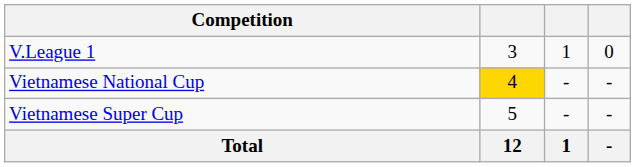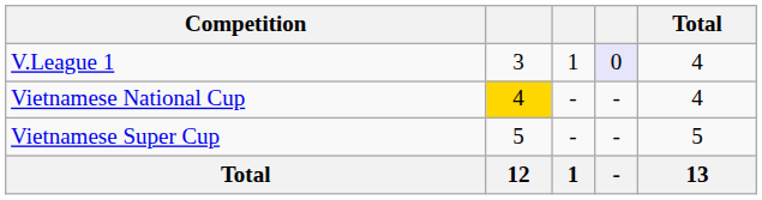 <table class="wikitable"  style="width:30%; font-size:90%; text-align:center;">
 <tr>
 <th>Competition</th>
 <th></th>
 <th></th>
 <th></th>
+<th>Total</th>
 </tr>
 <tr>
 <td align=left><a href='#'>V.League 1</a></td>
 <td>3</td>
 <td>1</td>
-<td>0</td>
+<td style="background: lavender;">0</td>
+<td>4</td>
 </tr>
 <tr>
 <td align=left><a href='#'>Vietnamese National Cup</a></td>
 <td style="background: gold;">4</td>
 <td>-</td>
 <td>-</td>
+<td>4</td>
 </tr>
 <tr>
 <td align=left><a href='#'>Vietnamese Super Cup</a></td>
 <td>5</td>
 <td>-</td>
 <td>-</td>
+<td>5</td>
 </tr>
 <tr>
 <th>Total</th>
 <th>12</th>
 <th>1</th>
 <th>-</th>
+<th>13</th>
 </tr>
 </table>
